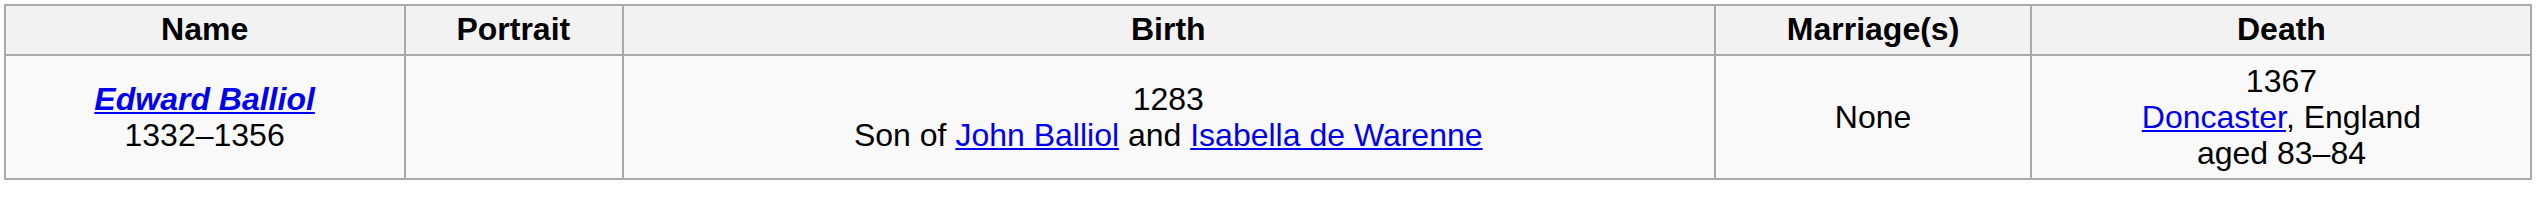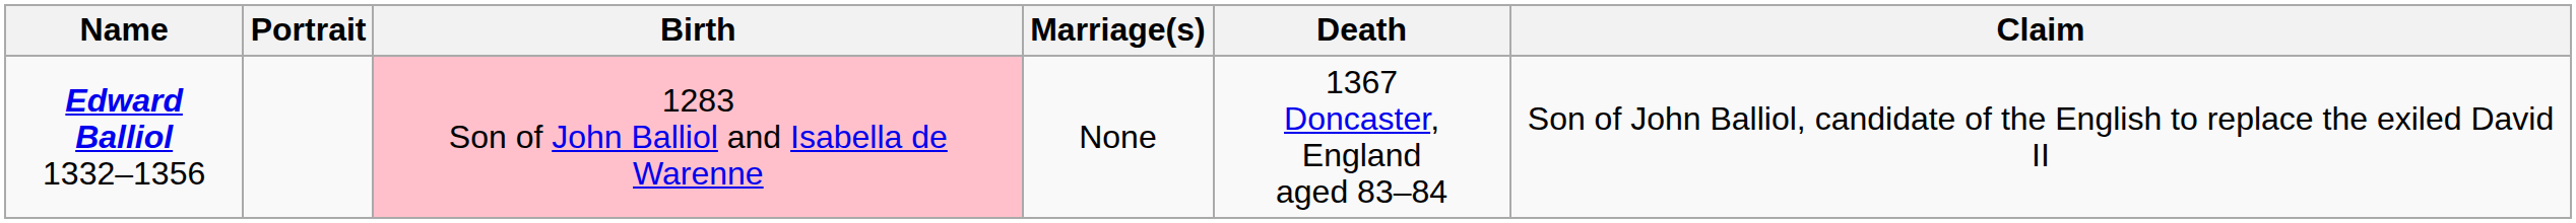 <table style="text-align:center; width:100%" class="wikitable">
 <tr>
 <th>Name</th>
 <th>Portrait</th>
 <th>Birth</th>
 <th>Marriage(s)</th>
 <th>Death</th>
+<th>Claim</th>
 </tr>
 <tr>
 <td><strong><em><a href='#'>Edward Balliol</a></em></strong><br>1332–1356<br></td>
 <td></td>
-<td>1283<br> Son of <a href='#'>John Balliol</a> and <a href='#'>Isabella de Warenne</a></td>
+<td style="background: pink;">1283<br> Son of <a href='#'>John Balliol</a> and <a href='#'>Isabella de Warenne</a></td>
 <td>None</td>
 <td>1367<br><a href='#'>Doncaster</a>, England<br>aged 83–84</td>
+<td>Son of John Balliol, candidate of the English to replace the exiled David II</td>
 </tr>
 </table>
